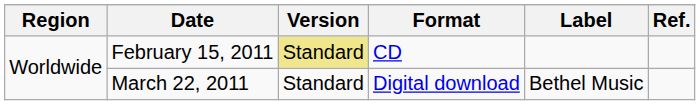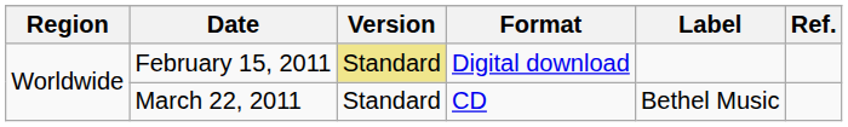 <table class="wikitable plainrowheaders">
 <tr>
 </tr>
 <tr>
 <th scope="col">Region</th>
 <th scope="col">Date</th>
 <th scope="col">Version</th>
 <th scope="col">Format</th>
 <th scope="col">Label</th>
 <th scope="col">Ref.</th>
 </tr>
 <tr>
 <td rowspan="2">Worldwide</td>
 <td>February 15, 2011</td>
 <td style="background: khaki;">Standard</td>
-<td><a href='#'>CD</a></td>
+<td><a href='#'>Digital download</a></td>
 <td></td>
 <td></td>
 </tr>
 <tr>
 <td>March 22, 2011</td>
 <td>Standard</td>
-<td><a href='#'>Digital download</a></td>
+<td><a href='#'>CD</a></td>
 <td>Bethel Music</td>
 <td></td>
 </tr>
 </table>
